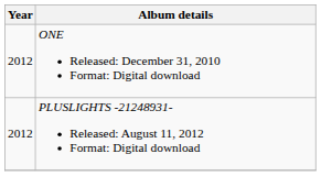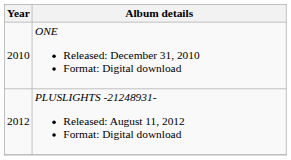 <table class="wikitable" border="1">
 <tr>
 <th rowspan="1">Year</th>
 <th rowspan="1" width="350">Album details</th>
 </tr>
 <tr>
-<td rowspan="1">2012</td>
+<td rowspan="1">2010</td>
 <td align="left"><em>ONE</em><br><ul><li>Released: December 31, 2010</li><li>Format: Digital download</li></ul></td>
 </tr>
 <tr>
 <td rowspan="1">2012</td>
 <td align="left"><em>PLUSLIGHTS -21248931-</em><br><ul><li>Released: August 11, 2012</li><li>Format: Digital download</li></ul></td>
 </tr>
 <tr>
 </tr>
 </table>
